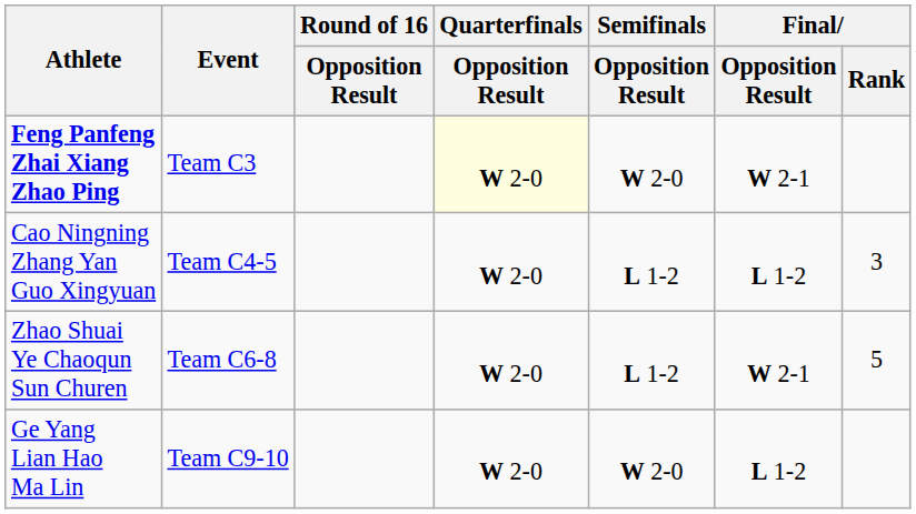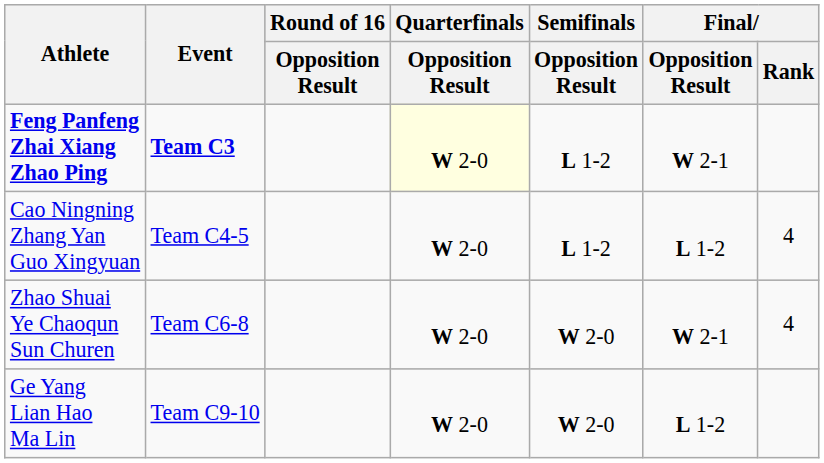 <table class=wikitable style="text-align: center; font-size:90%">
 <tr>
 <th rowspan="2">Athlete</th>
 <th rowspan="2">Event</th>
 <th>Round of 16</th>
 <th>Quarterfinals</th>
 <th>Semifinals</th>
 <th colspan="2">Final/</th>
 </tr>
 <tr>
 <th>Opposition<br>Result</th>
 <th>Opposition<br>Result</th>
 <th>Opposition<br>Result</th>
 <th>Opposition<br>Result</th>
 <th>Rank</th>
 </tr>
 <tr>
 <td align=left><strong><a href='#'>Feng Panfeng</a><br><a href='#'>Zhai Xiang</a><br><a href='#'>Zhao Ping</a></strong></td>
-<td align=left><a href='#'>Team C3</a></td>
+<td align=left><strong><a href='#'>Team C3</a></strong></td>
 <td></td>
 <td style="background: lightyellow;"><br><strong>W</strong> 2-0</td>
-<td><br><strong>W</strong> 2-0</td>
+<td><br><strong>L</strong> 1-2</td>
 <td><br><strong>W</strong> 2-1</td>
 <td></td>
 </tr>
 <tr>
 <td align=left><a href='#'>Cao Ningning</a><br><a href='#'>Zhang Yan</a><br><a href='#'>Guo Xingyuan</a></td>
 <td align=left><a href='#'>Team C4-5</a></td>
 <td></td>
 <td><br><strong>W</strong> 2-0</td>
 <td><br><strong>L</strong> 1-2</td>
 <td><br><strong>L</strong> 1-2</td>
-<td>3</td>
+<td>4</td>
 </tr>
 <tr>
 <td align=left><a href='#'>Zhao Shuai</a><br><a href='#'>Ye Chaoqun</a><br><a href='#'>Sun Churen</a></td>
 <td align=left><a href='#'>Team C6-8</a></td>
 <td></td>
 <td><br><strong>W</strong> 2-0</td>
-<td><br><strong>L</strong> 1-2</td>
+<td><br><strong>W</strong> 2-0</td>
 <td><br><strong>W</strong> 2-1</td>
-<td>5</td>
+<td>4</td>
 </tr>
 <tr>
 <td align=left><a href='#'>Ge Yang</a><br><a href='#'>Lian Hao</a><br><a href='#'>Ma Lin</a></td>
 <td align=left><a href='#'>Team C9-10</a></td>
 <td></td>
 <td><br><strong>W</strong> 2-0</td>
 <td><br><strong>W</strong> 2-0</td>
 <td><br><strong>L</strong> 1-2</td>
 <td></td>
 </tr>
 </table>
